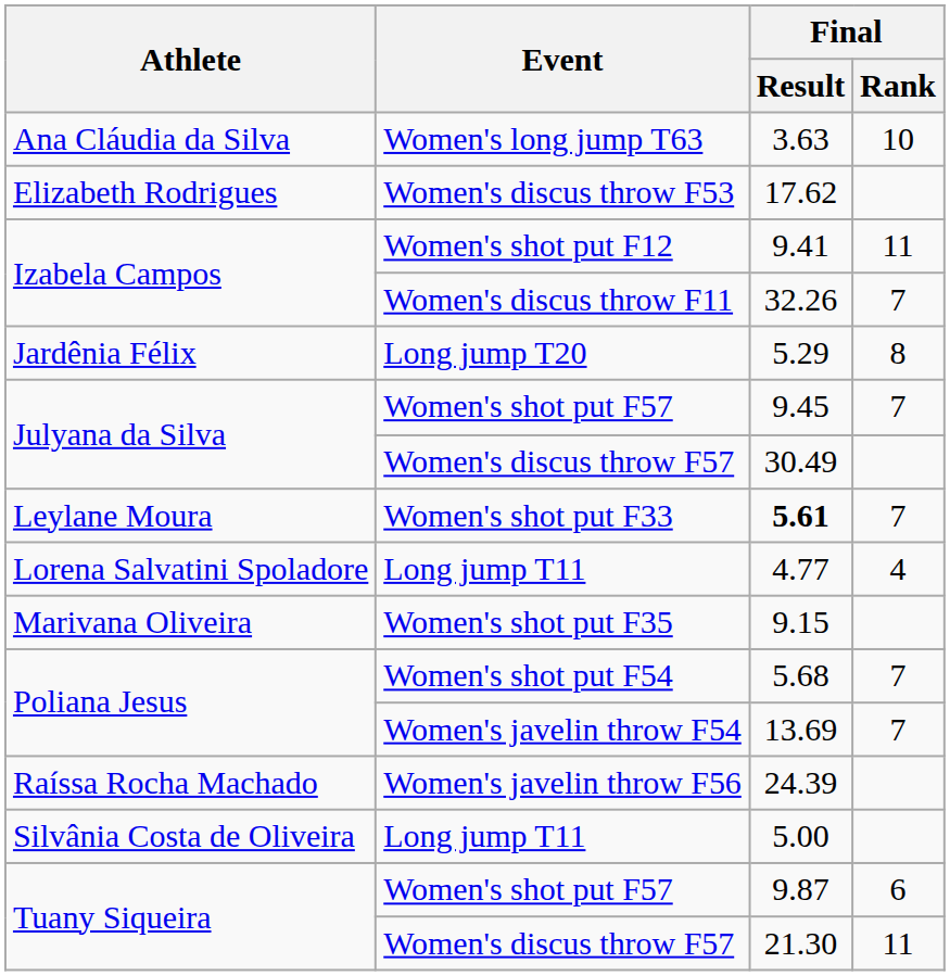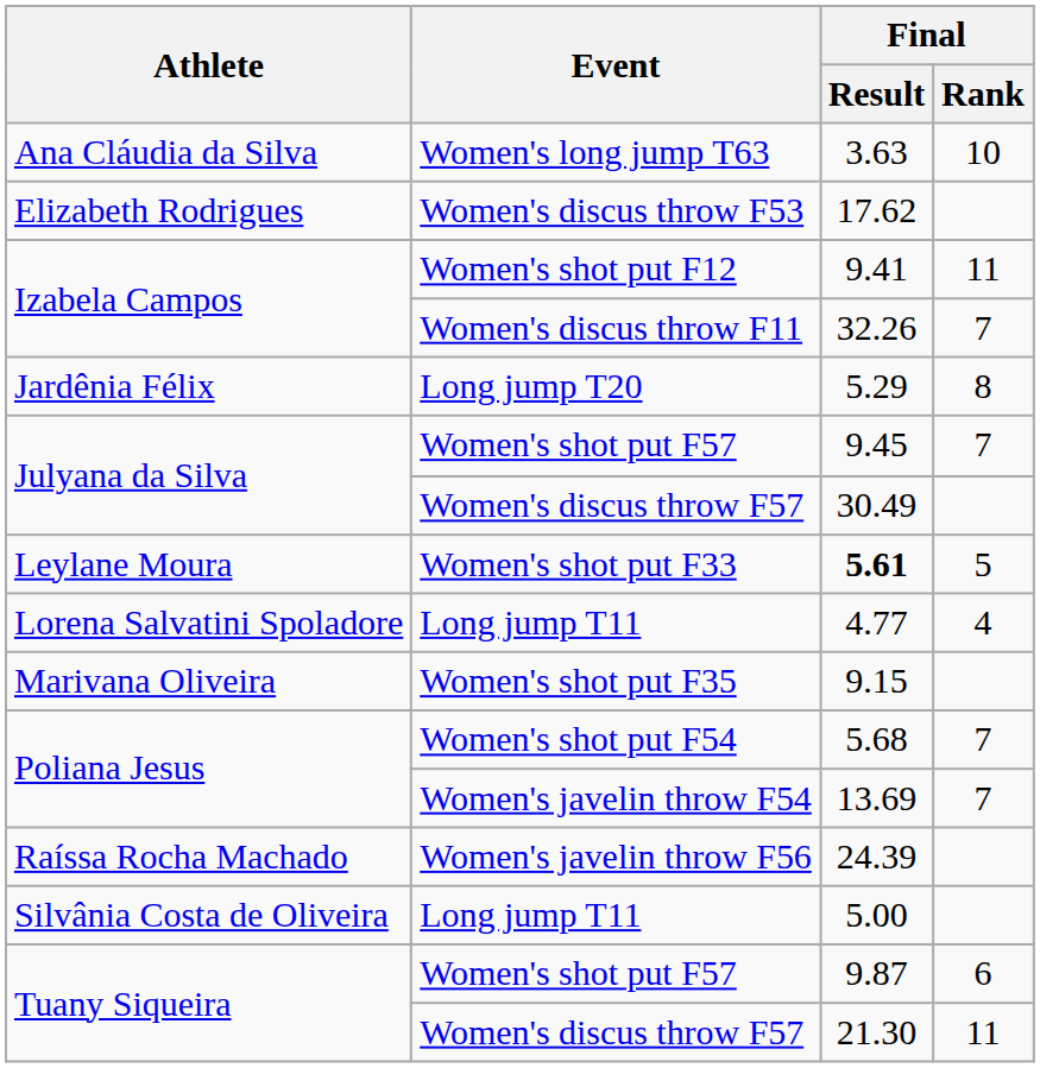 <table class=wikitable style="font-size:95%">
 <tr>
 <th rowspan="2">Athlete</th>
 <th rowspan="2">Event</th>
 <th colspan="3">Final</th>
 </tr>
 <tr>
 <th>Result</th>
 <th>Rank</th>
 </tr>
 <tr>
 <td><a href='#'>Ana Cláudia da Silva</a></td>
 <td><a href='#'>Women's long jump T63</a></td>
 <td align=center>3.63</td>
 <td align=center>10</td>
 </tr>
 <tr>
 <td><a href='#'>Elizabeth Rodrigues</a></td>
 <td><a href='#'>Women's discus throw F53</a></td>
 <td align=center>17.62</td>
 <td align=center></td>
 </tr>
 <tr>
 <td rowspan=2><a href='#'>Izabela Campos</a></td>
 <td><a href='#'>Women's shot put F12</a></td>
 <td align=center>9.41</td>
 <td align=center>11</td>
 </tr>
 <tr>
 <td><a href='#'>Women's discus throw F11</a></td>
 <td align=center>32.26</td>
 <td align=center>7</td>
 </tr>
 <tr>
 <td><a href='#'>Jardênia Félix</a></td>
 <td><a href='#'>Long jump T20</a></td>
 <td align=center>5.29</td>
 <td align=center>8</td>
 </tr>
 <tr>
 <td rowspan=2><a href='#'>Julyana da Silva</a></td>
 <td><a href='#'>Women's shot put F57</a></td>
 <td align=center>9.45</td>
 <td align=center>7</td>
 </tr>
 <tr>
 <td><a href='#'>Women's discus throw F57</a></td>
 <td align=center>30.49</td>
 <td align=center></td>
 </tr>
 <tr>
 <td><a href='#'>Leylane Moura</a></td>
 <td><a href='#'>Women's shot put F33</a></td>
 <td align=center><strong>5.61</strong></td>
-<td align=center>7</td>
+<td align=center>5</td>
 </tr>
 <tr>
 <td><a href='#'>Lorena Salvatini Spoladore</a></td>
 <td><a href='#'>Long jump T11</a></td>
 <td align="center">4.77</td>
 <td align="center">4</td>
 </tr>
 <tr>
 <td><a href='#'>Marivana Oliveira</a></td>
 <td><a href='#'>Women's shot put F35</a></td>
 <td align=center>9.15</td>
 <td align=center></td>
 </tr>
 <tr>
 <td rowspan=2><a href='#'>Poliana Jesus</a></td>
 <td><a href='#'>Women's shot put F54</a></td>
 <td align=center>5.68</td>
 <td align=center>7</td>
 </tr>
 <tr>
 <td><a href='#'>Women's javelin throw F54</a></td>
 <td align=center>13.69</td>
 <td align=center>7</td>
 </tr>
 <tr>
 <td><a href='#'>Raíssa Rocha Machado</a></td>
 <td><a href='#'>Women's javelin throw F56</a></td>
 <td align=center>24.39</td>
 <td align=center></td>
 </tr>
 <tr>
 <td><a href='#'>Silvânia Costa de Oliveira</a></td>
 <td><a href='#'>Long jump T11</a></td>
 <td align="center">5.00</td>
 <td align="center"></td>
 </tr>
 <tr>
 <td rowspan=2><a href='#'>Tuany Siqueira</a></td>
 <td><a href='#'>Women's shot put F57</a></td>
 <td align=center>9.87</td>
 <td align=center>6</td>
 </tr>
 <tr>
 <td><a href='#'>Women's discus throw F57</a></td>
 <td align=center>21.30</td>
 <td align=center>11</td>
 </tr>
 </table>
